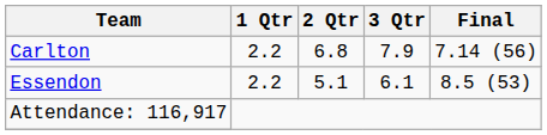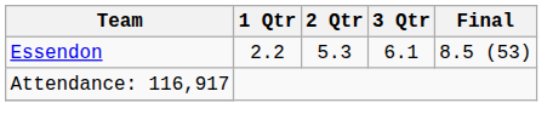 <table class="wikitable">
 <tr>
 <th>Team</th>
 <th>1 Qtr</th>
 <th>2 Qtr</th>
 <th>3 Qtr</th>
 <th>Final</th>
 </tr>
 <tr>
-<td><a href='#'>Carlton</a></td>
-<td align=center>2.2</td>
-<td align=center>6.8</td>
-<td align=center>7.9</td>
-<td align=center>7.14 (56)</td>
-</tr>
-<tr>
 <td><a href='#'>Essendon</a></td>
 <td align=center>2.2</td>
-<td align=center>5.1</td>
+<td align=center>5.3</td>
 <td align=center>6.1</td>
 <td align=center>8.5 (53)</td>
 </tr>
 <tr>
 <td align=center>Attendance: 116,917</td>
 </tr>
 <tr>
 </tr>
 </table>
